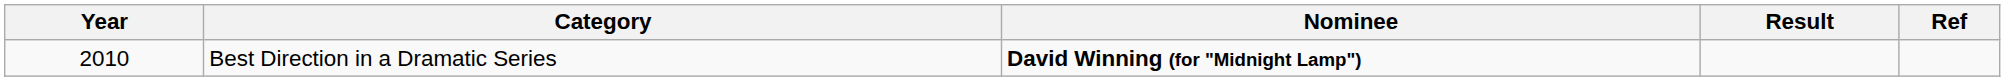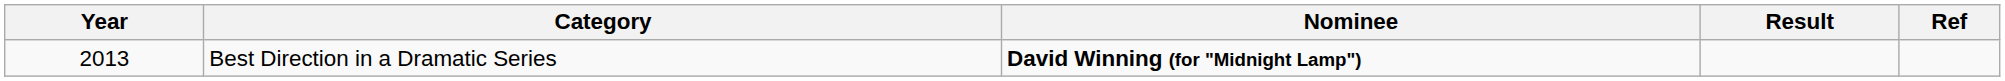 <table class="wikitable" width="90%">
 <tr>
 <th width="10%">Year</th>
 <th width="40%">Category</th>
 <th width="35%">Nominee</th>
 <th width="10%">Result</th>
 <th width="5%">Ref</th>
 </tr>
 <tr>
-<td align="center">2010</td>
+<td align="center">2013</td>
 <td>Best Direction in a Dramatic Series</td>
 <td><strong>David Winning <small>(for "Midnight Lamp")</small></strong></td>
 <td></td>
 <td align="center"></td>
 </tr>
 </table>
